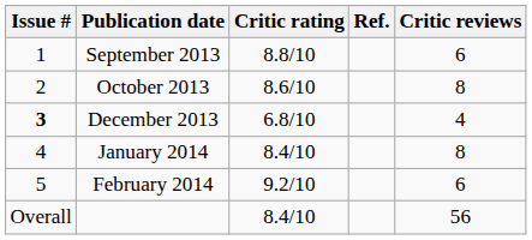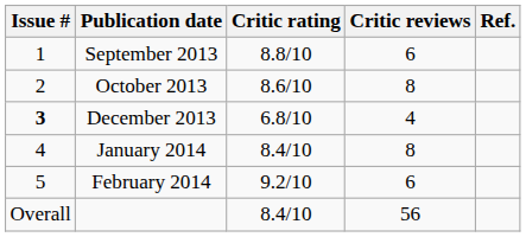 <table class="wikitable" style="text-align: center;">
 <tr>
 <th>Issue #</th>
 <th>Publication date</th>
 <th>Critic rating</th>
+<th>Critic reviews</th>
 <th>Ref.</th>
-<th>Critic reviews</th>
 </tr>
 <tr>
 <td>1</td>
 <td>September 2013</td>
 <td>8.8/10</td>
+<td>6</td>
 <td></td>
-<td>6</td>
 </tr>
 <tr>
 <td>2</td>
 <td>October 2013</td>
 <td>8.6/10</td>
+<td>8</td>
 <td></td>
-<td>8</td>
 </tr>
 <tr>
 <td><strong>3</strong></td>
 <td>December 2013</td>
 <td>6.8/10</td>
+<td>4</td>
 <td></td>
-<td>4</td>
 </tr>
 <tr>
 <td>4</td>
 <td>January 2014</td>
 <td>8.4/10</td>
+<td>8</td>
 <td></td>
-<td>8</td>
 </tr>
 <tr>
 <td>5</td>
 <td>February 2014</td>
 <td>9.2/10</td>
+<td>6</td>
 <td></td>
-<td>6</td>
 </tr>
 <tr>
 <td>Overall</td>
 <td></td>
 <td>8.4/10</td>
+<td>56</td>
 <td></td>
-<td>56</td>
 </tr>
 </table>
